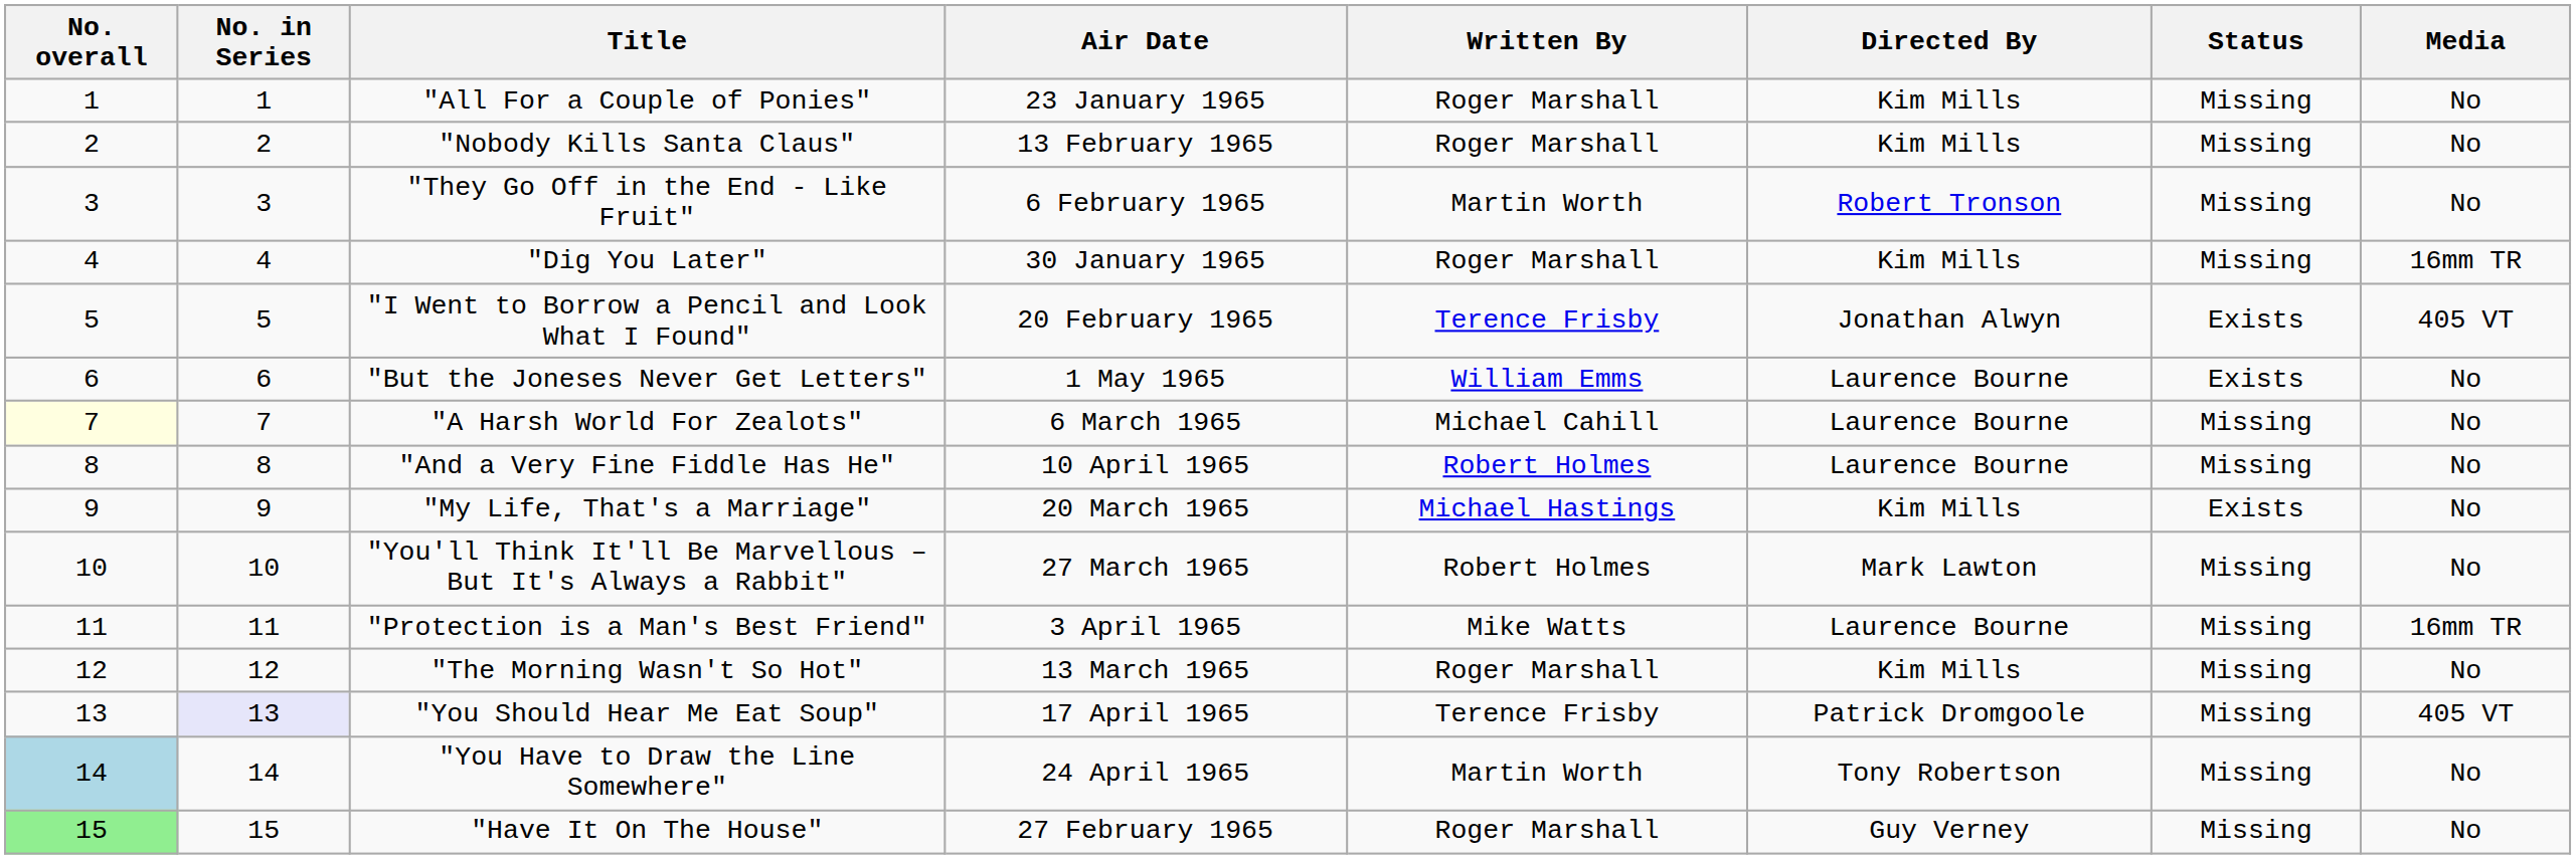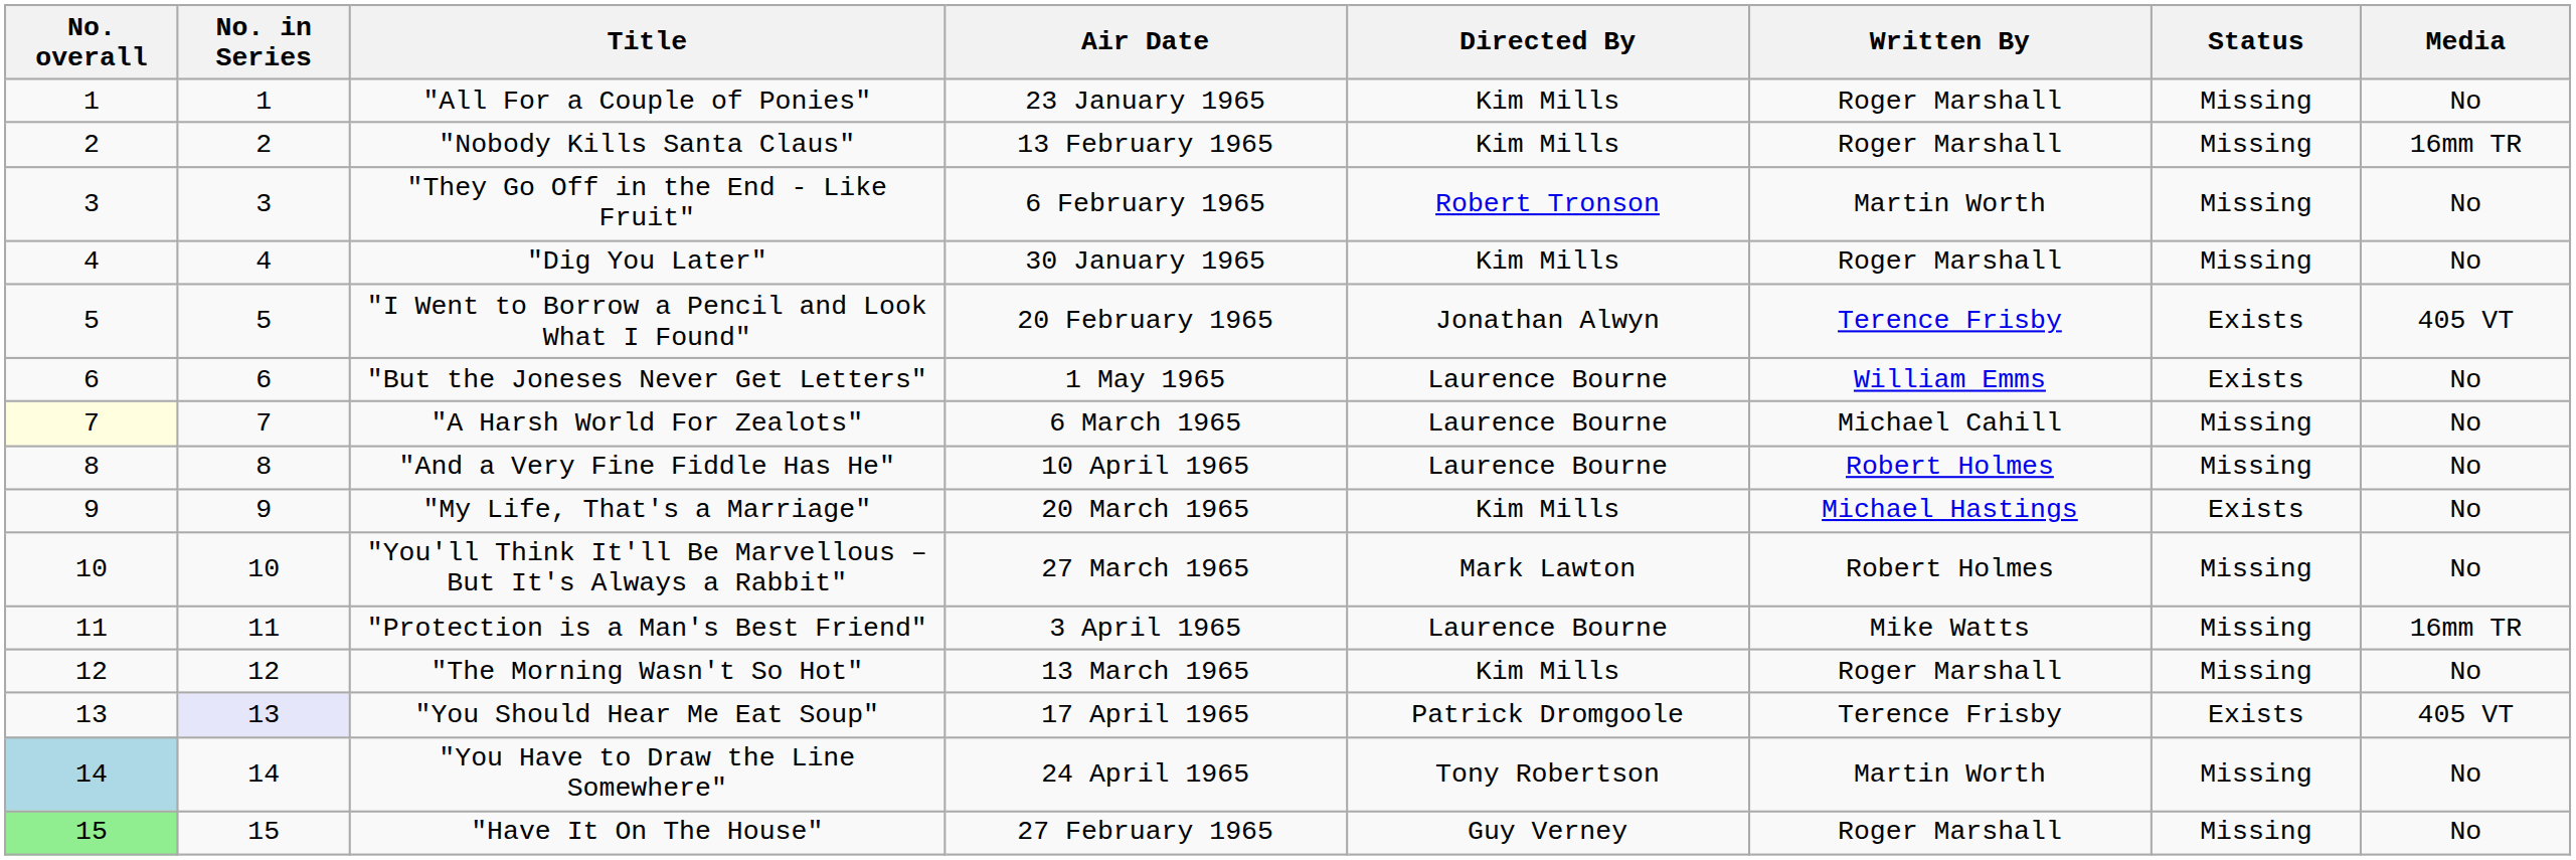 <table class="wikitable" style="text-align: center">
 <tr>
 <th scope="col" style="width:80px;">No. overall</th>
 <th scope="col" style="width:80px;">No. in Series</th>
 <th scope="col" style="width:300px;">Title</th>
 <th scope="col" style="width:200px;">Air Date</th>
+<th scope="col" style="width:200px;">Directed By</th>
 <th scope="col" style="width:200px;">Written By</th>
-<th scope="col" style="width:200px;">Directed By</th>
 <th scope="col" style="width:100px;">Status</th>
 <th scope="col" style="width:100px;">Media</th>
 </tr>
 <tr>
 <td>1</td>
 <td>1</td>
 <td>"All For a Couple of Ponies"</td>
 <td>23 January 1965</td>
+<td>Kim Mills</td>
 <td>Roger Marshall</td>
-<td>Kim Mills</td>
 <td>Missing</td>
 <td>No</td>
 </tr>
 <tr>
 <td>2</td>
 <td>2</td>
 <td>"Nobody Kills Santa Claus"</td>
 <td>13 February 1965</td>
+<td>Kim Mills</td>
 <td>Roger Marshall</td>
-<td>Kim Mills</td>
 <td>Missing</td>
-<td>No</td>
+<td>16mm TR</td>
 </tr>
 <tr>
 <td>3</td>
 <td>3</td>
 <td>"They Go Off in the End - Like Fruit"</td>
 <td>6 February 1965</td>
+<td><a href='#'>Robert Tronson</a></td>
 <td>Martin Worth</td>
-<td><a href='#'>Robert Tronson</a></td>
 <td>Missing</td>
 <td>No</td>
 </tr>
 <tr>
 <td>4</td>
 <td>4</td>
 <td>"Dig You Later"</td>
 <td>30 January 1965</td>
+<td>Kim Mills</td>
 <td>Roger Marshall</td>
-<td>Kim Mills</td>
 <td>Missing</td>
-<td>16mm TR</td>
+<td>No</td>
 </tr>
 <tr>
 <td>5</td>
 <td>5</td>
 <td>"I Went to Borrow a Pencil and Look What I Found"</td>
 <td>20 February 1965</td>
+<td>Jonathan Alwyn</td>
 <td><a href='#'>Terence Frisby</a></td>
-<td>Jonathan Alwyn</td>
 <td>Exists</td>
 <td>405 VT</td>
 </tr>
 <tr>
 <td>6</td>
 <td>6</td>
 <td>"But the Joneses Never Get Letters"</td>
 <td>1 May 1965</td>
+<td>Laurence Bourne</td>
 <td><a href='#'>William Emms</a></td>
-<td>Laurence Bourne</td>
 <td>Exists</td>
 <td>No</td>
 </tr>
 <tr>
 <td style="background: lightyellow;">7</td>
 <td>7</td>
 <td>"A Harsh World For Zealots"</td>
 <td>6 March 1965</td>
+<td>Laurence Bourne</td>
 <td>Michael Cahill</td>
-<td>Laurence Bourne</td>
 <td>Missing</td>
 <td>No</td>
 </tr>
 <tr>
 <td>8</td>
 <td>8</td>
 <td>"And a Very Fine Fiddle Has He"</td>
 <td>10 April 1965</td>
+<td>Laurence Bourne</td>
 <td><a href='#'>Robert Holmes</a></td>
-<td>Laurence Bourne</td>
 <td>Missing</td>
 <td>No</td>
 </tr>
 <tr>
 <td>9</td>
 <td>9</td>
 <td>"My Life, That's a Marriage"</td>
 <td>20 March 1965</td>
+<td>Kim Mills</td>
 <td><a href='#'>Michael Hastings</a></td>
-<td>Kim Mills</td>
 <td>Exists</td>
 <td>No</td>
 </tr>
 <tr>
 <td>10</td>
 <td>10</td>
 <td>"You'll Think It'll Be Marvellous – But It's Always a Rabbit"</td>
 <td>27 March 1965</td>
+<td>Mark Lawton</td>
 <td>Robert Holmes</td>
-<td>Mark Lawton</td>
 <td>Missing</td>
 <td>No</td>
 </tr>
 <tr>
 <td>11</td>
 <td>11</td>
 <td>"Protection is a Man's Best Friend"</td>
 <td>3 April 1965</td>
+<td>Laurence Bourne</td>
 <td>Mike Watts</td>
-<td>Laurence Bourne</td>
 <td>Missing</td>
 <td>16mm TR</td>
 </tr>
 <tr>
 <td>12</td>
 <td>12</td>
 <td>"The Morning Wasn't So Hot"</td>
 <td>13 March 1965</td>
+<td>Kim Mills</td>
 <td>Roger Marshall</td>
-<td>Kim Mills</td>
 <td>Missing</td>
 <td>No</td>
 </tr>
 <tr>
 <td>13</td>
 <td style="background: lavender;">13</td>
 <td>"You Should Hear Me Eat Soup"</td>
 <td>17 April 1965</td>
+<td>Patrick Dromgoole</td>
 <td>Terence Frisby</td>
-<td>Patrick Dromgoole</td>
-<td>Missing</td>
+<td>Exists</td>
 <td>405 VT</td>
 </tr>
 <tr>
 <td style="background: lightblue;">14</td>
 <td>14</td>
 <td>"You Have to Draw the Line Somewhere"</td>
 <td>24 April 1965</td>
+<td>Tony Robertson</td>
 <td>Martin Worth</td>
-<td>Tony Robertson</td>
 <td>Missing</td>
 <td>No</td>
 </tr>
 <tr>
 <td style="background: lightgreen;">15</td>
 <td>15</td>
 <td>"Have It On The House"</td>
 <td>27 February 1965</td>
+<td>Guy Verney</td>
 <td>Roger Marshall</td>
-<td>Guy Verney</td>
 <td>Missing</td>
 <td>No</td>
 </tr>
 </table>
